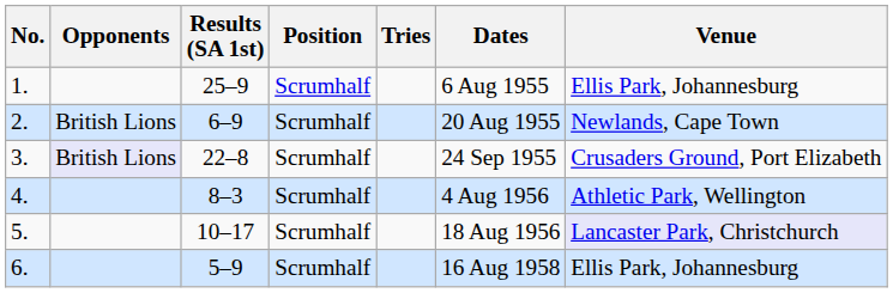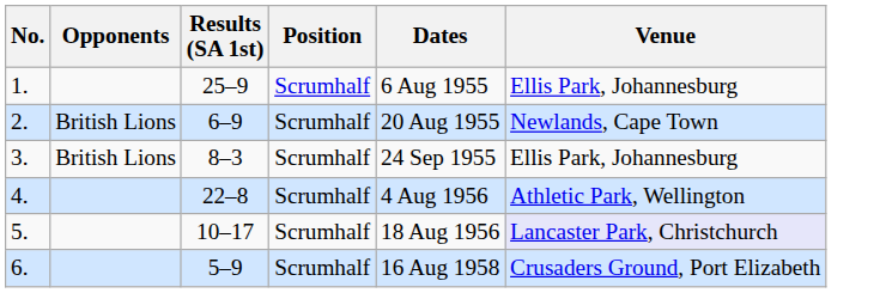 <table class="wikitable sortable">
 <tr>
 <th>No.</th>
 <th>Opponents</th>
 <th>Results<br>(SA 1st)</th>
 <th>Position</th>
-<th>Tries</th>
 <th>Dates</th>
 <th>Venue</th>
 </tr>
 <tr>
 <td>1.</td>
 <td></td>
 <td align="center">25–9</td>
 <td><a href='#'>Scrumhalf</a></td>
-<td></td>
 <td>6 Aug 1955</td>
 <td><a href='#'>Ellis Park</a>, Johannesburg</td>
 </tr>
 <tr style="background: #D0E6FF;">
 <td>2.</td>
 <td> British Lions</td>
 <td align="center">6–9</td>
 <td>Scrumhalf</td>
-<td></td>
 <td>20 Aug 1955</td>
 <td><a href='#'>Newlands</a>, Cape Town</td>
 </tr>
 <tr>
 <td>3.</td>
-<td style="background: lavender;"> British Lions</td>
-<td align="center">22–8</td>
+<td> British Lions</td>
+<td align="center">8–3</td>
 <td>Scrumhalf</td>
-<td></td>
 <td>24 Sep 1955</td>
-<td><a href='#'>Crusaders Ground</a>, Port Elizabeth</td>
+<td>Ellis Park, Johannesburg</td>
 </tr>
 <tr style="background: #D0E6FF;">
 <td>4.</td>
 <td></td>
-<td align="center">8–3</td>
+<td align="center">22–8</td>
 <td>Scrumhalf</td>
-<td></td>
 <td>4 Aug 1956</td>
 <td><a href='#'>Athletic Park</a>, Wellington</td>
 </tr>
 <tr>
 <td>5.</td>
 <td></td>
 <td align="center">10–17</td>
 <td>Scrumhalf</td>
-<td></td>
 <td>18 Aug 1956</td>
 <td style="background: lavender;"><a href='#'>Lancaster Park</a>, Christchurch</td>
 </tr>
 <tr style="background: #D0E6FF;">
 <td>6.</td>
 <td></td>
 <td align="center">5–9</td>
 <td>Scrumhalf</td>
-<td></td>
 <td>16 Aug 1958</td>
-<td>Ellis Park, Johannesburg</td>
+<td><a href='#'>Crusaders Ground</a>, Port Elizabeth</td>
 </tr>
 </table>
